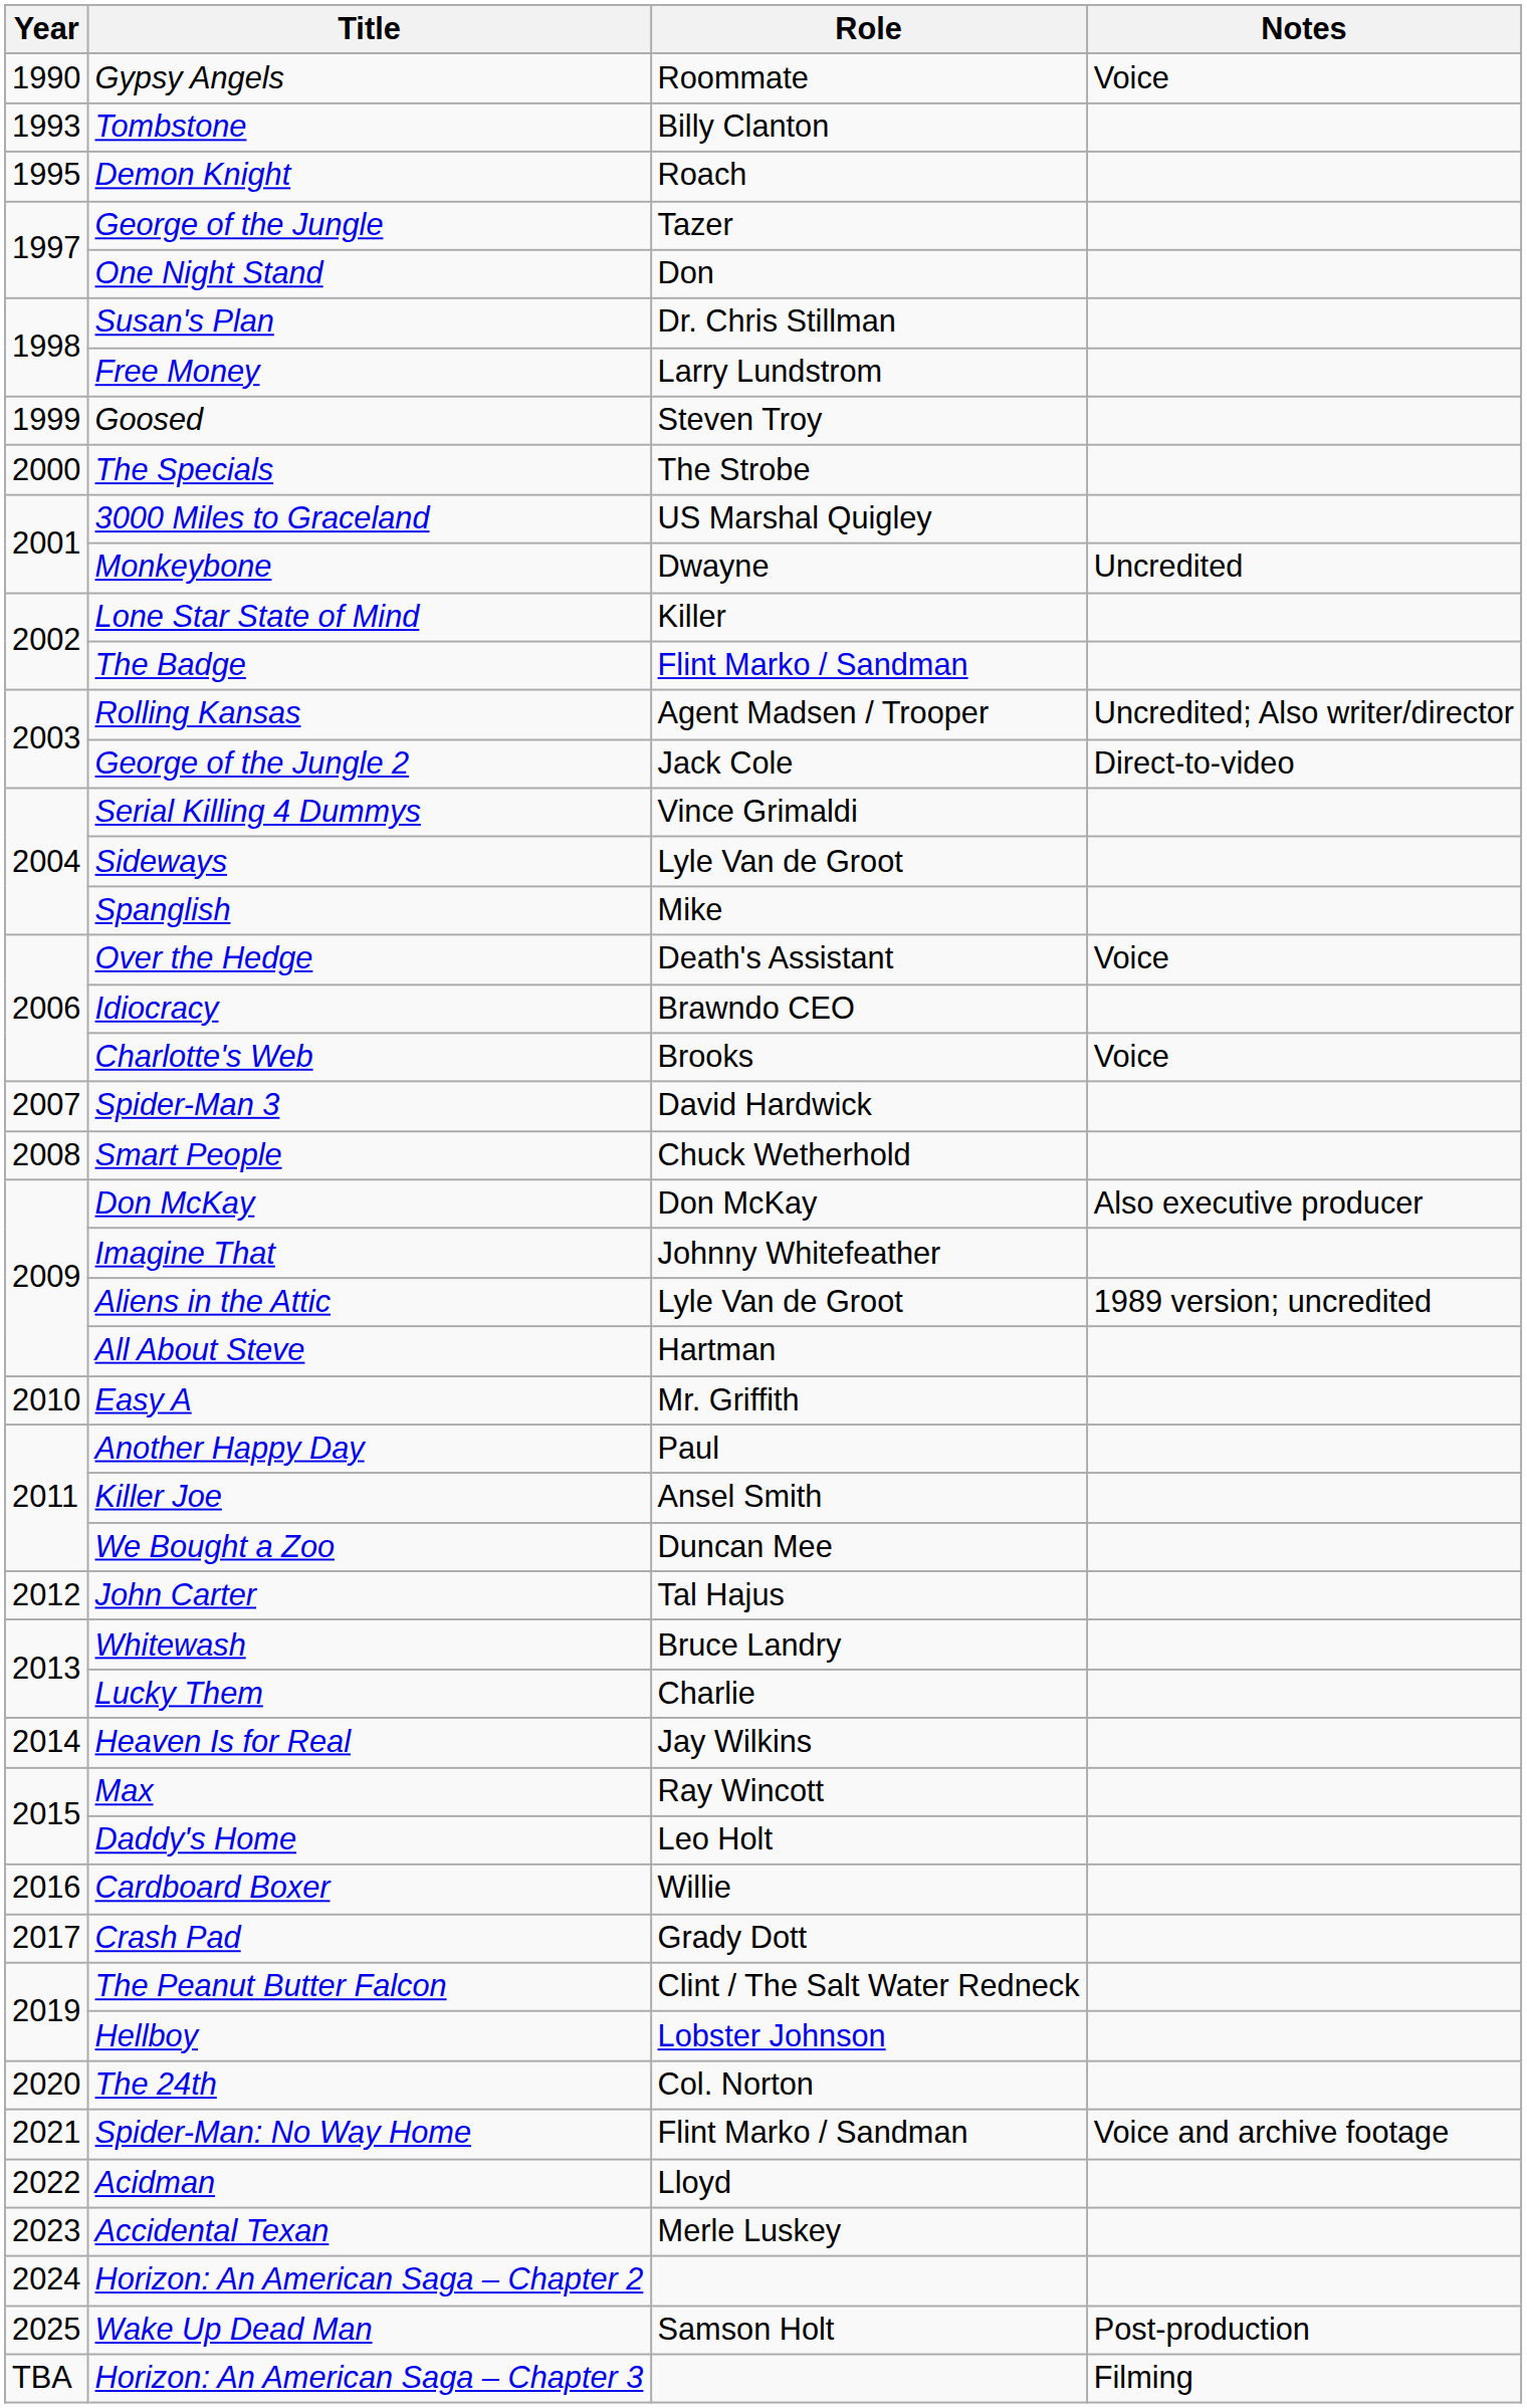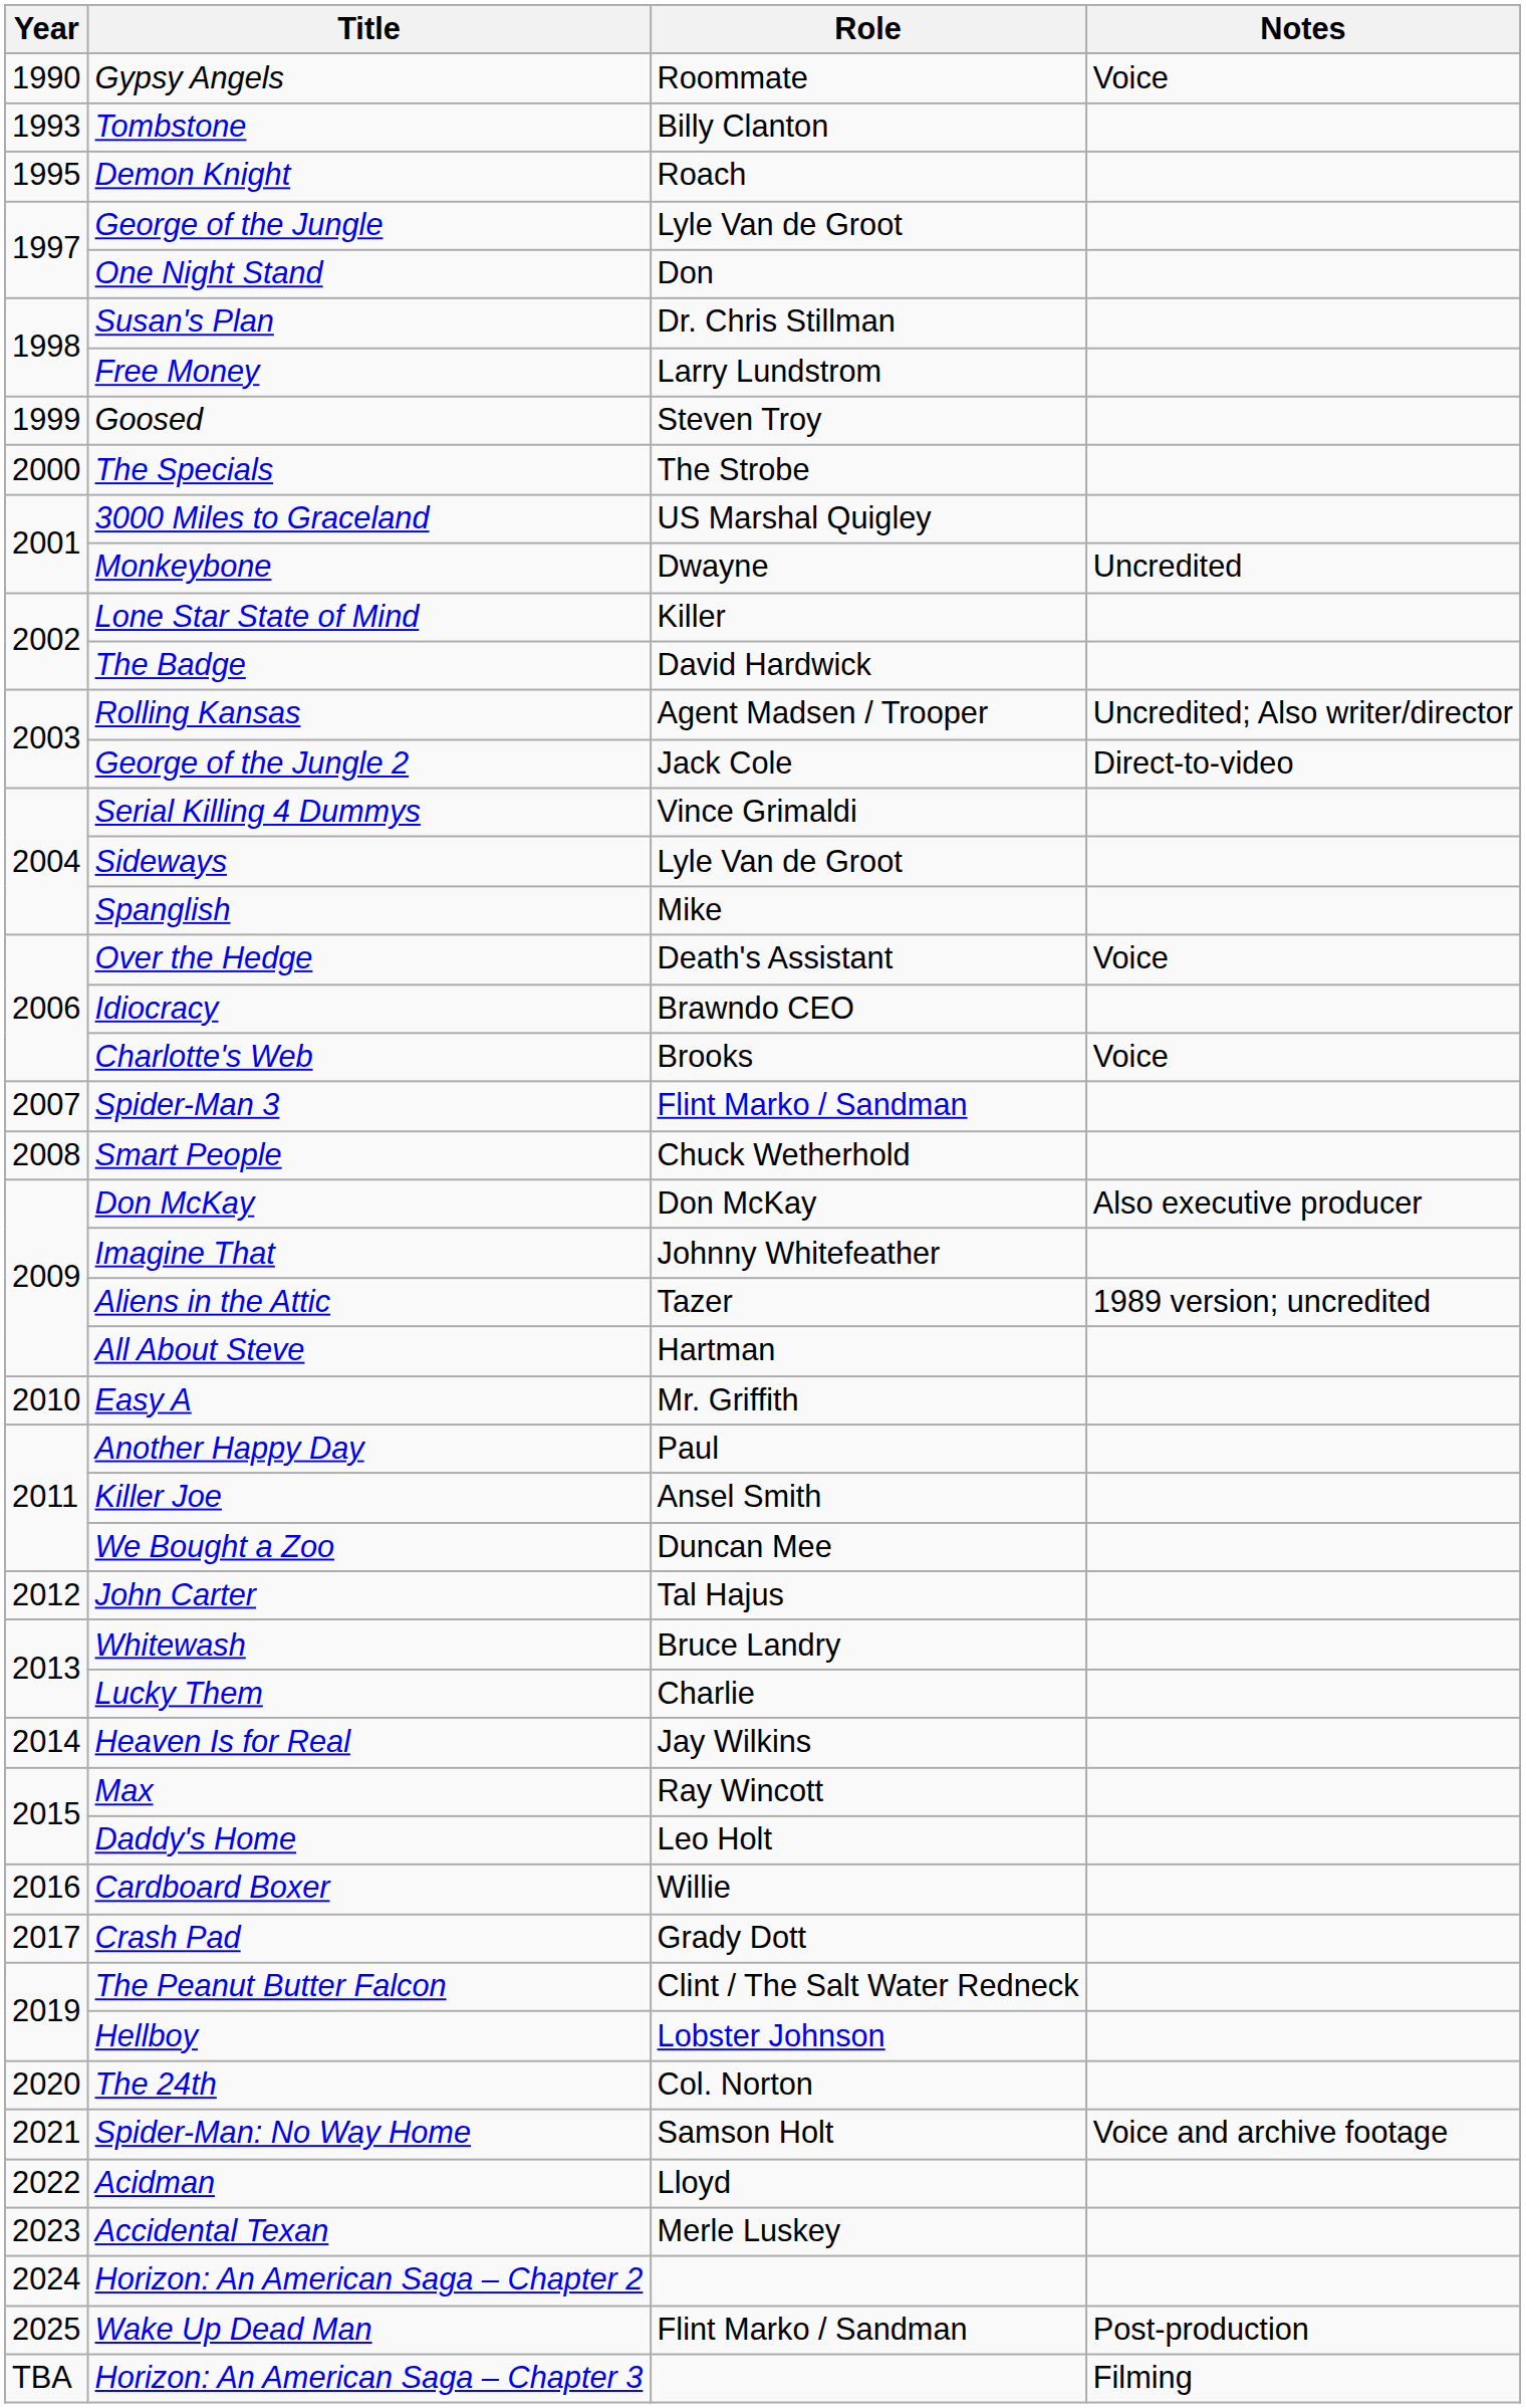 <table class="wikitable sortable">
 <tr>
 <th>Year</th>
 <th>Title</th>
 <th>Role</th>
 <th>Notes</th>
 </tr>
 <tr>
 <td>1990</td>
 <td><em>Gypsy Angels</em></td>
 <td>Roommate</td>
 <td>Voice</td>
 </tr>
 <tr>
 <td>1993</td>
 <td><em><a href='#'>Tombstone</a></em></td>
 <td>Billy Clanton</td>
 <td></td>
 </tr>
 <tr>
 <td>1995</td>
 <td><em><a href='#'>Demon Knight</a></em></td>
 <td>Roach</td>
 <td></td>
 </tr>
 <tr>
 <td rowspan="2">1997</td>
 <td><em><a href='#'>George of the Jungle</a></em></td>
-<td>Tazer</td>
+<td>Lyle Van de Groot</td>
 <td></td>
 </tr>
 <tr>
 <td><em><a href='#'>One Night Stand</a></em></td>
 <td>Don</td>
 <td></td>
 </tr>
 <tr>
 <td rowspan="2">1998</td>
 <td><em><a href='#'>Susan's Plan</a></em></td>
 <td>Dr. Chris Stillman</td>
 <td></td>
 </tr>
 <tr>
 <td><em><a href='#'>Free Money</a></em></td>
 <td>Larry Lundstrom</td>
 <td></td>
 </tr>
 <tr>
 <td>1999</td>
 <td><em>Goosed</em></td>
 <td>Steven Troy</td>
 <td></td>
 </tr>
 <tr>
 <td>2000</td>
 <td><em><a href='#'>The Specials</a></em></td>
 <td>The Strobe</td>
 <td></td>
 </tr>
 <tr>
 <td rowspan="2">2001</td>
 <td><em><a href='#'>3000 Miles to Graceland</a></em></td>
 <td>US Marshal Quigley</td>
 <td></td>
 </tr>
 <tr>
 <td><em><a href='#'>Monkeybone</a></em></td>
 <td>Dwayne</td>
 <td>Uncredited</td>
 </tr>
 <tr>
 <td rowspan="2">2002</td>
 <td><em><a href='#'>Lone Star State of Mind</a></em></td>
 <td>Killer</td>
 <td></td>
 </tr>
 <tr>
 <td><em><a href='#'>The Badge</a></em></td>
-<td><a href='#'>Flint Marko / Sandman</a></td>
+<td>David Hardwick</td>
 <td></td>
 </tr>
 <tr>
 <td rowspan="2">2003</td>
 <td><em><a href='#'>Rolling Kansas</a></em></td>
 <td>Agent Madsen / Trooper</td>
 <td>Uncredited; Also writer/director</td>
 </tr>
 <tr>
 <td><em><a href='#'>George of the Jungle 2</a></em></td>
 <td>Jack Cole</td>
 <td>Direct-to-video</td>
 </tr>
 <tr>
 <td rowspan="3">2004</td>
 <td><em><a href='#'>Serial Killing 4 Dummys</a></em></td>
 <td>Vince Grimaldi</td>
 <td></td>
 </tr>
 <tr>
 <td><em><a href='#'>Sideways</a></em></td>
 <td>Lyle Van de Groot</td>
 <td></td>
 </tr>
 <tr>
 <td><em><a href='#'>Spanglish</a></em></td>
 <td>Mike</td>
 <td></td>
 </tr>
 <tr>
 <td rowspan="3">2006</td>
 <td><em><a href='#'>Over the Hedge</a></em></td>
 <td>Death's Assistant</td>
 <td>Voice</td>
 </tr>
 <tr>
 <td><em><a href='#'>Idiocracy</a></em></td>
 <td>Brawndo CEO</td>
 <td></td>
 </tr>
 <tr>
 <td><em><a href='#'>Charlotte's Web</a></em></td>
 <td>Brooks</td>
 <td>Voice</td>
 </tr>
 <tr>
 <td>2007</td>
 <td><em><a href='#'>Spider-Man 3</a></em></td>
-<td>David Hardwick</td>
+<td><a href='#'>Flint Marko / Sandman</a></td>
 <td></td>
 </tr>
 <tr>
 <td>2008</td>
 <td><em><a href='#'>Smart People</a></em></td>
 <td>Chuck Wetherhold</td>
 <td></td>
 </tr>
 <tr>
 <td rowspan="4">2009</td>
 <td><em><a href='#'>Don McKay</a></em></td>
 <td>Don McKay</td>
 <td>Also executive producer</td>
 </tr>
 <tr>
 <td><em><a href='#'>Imagine That</a></em></td>
 <td>Johnny Whitefeather</td>
 <td></td>
 </tr>
 <tr>
 <td><em><a href='#'>Aliens in the Attic</a></em></td>
-<td>Lyle Van de Groot</td>
+<td>Tazer</td>
 <td>1989 version; uncredited</td>
 </tr>
 <tr>
 <td><em><a href='#'>All About Steve</a></em></td>
 <td>Hartman</td>
 <td></td>
 </tr>
 <tr>
 <td>2010</td>
 <td><em><a href='#'>Easy A</a></em></td>
 <td>Mr. Griffith</td>
 <td></td>
 </tr>
 <tr>
 <td rowspan="3">2011</td>
 <td><em><a href='#'>Another Happy Day</a></em></td>
 <td>Paul</td>
 <td></td>
 </tr>
 <tr>
 <td><em><a href='#'>Killer Joe</a></em></td>
 <td>Ansel Smith</td>
 <td></td>
 </tr>
 <tr>
 <td><em><a href='#'>We Bought a Zoo</a></em></td>
 <td>Duncan Mee</td>
 <td></td>
 </tr>
 <tr>
 <td>2012</td>
 <td><em><a href='#'>John Carter</a></em></td>
 <td>Tal Hajus</td>
 <td></td>
 </tr>
 <tr>
 <td rowspan="2">2013</td>
 <td><em><a href='#'>Whitewash</a></em></td>
 <td>Bruce Landry</td>
 <td></td>
 </tr>
 <tr>
 <td><em><a href='#'>Lucky Them</a></em></td>
 <td>Charlie</td>
 <td></td>
 </tr>
 <tr>
 <td>2014</td>
 <td><em><a href='#'>Heaven Is for Real</a></em></td>
 <td>Jay Wilkins</td>
 <td></td>
 </tr>
 <tr>
 <td rowspan="2">2015</td>
 <td><em><a href='#'>Max</a></em></td>
 <td>Ray Wincott</td>
 <td></td>
 </tr>
 <tr>
 <td><em><a href='#'>Daddy's Home</a></em></td>
 <td>Leo Holt</td>
 <td></td>
 </tr>
 <tr>
 <td>2016</td>
 <td><em><a href='#'>Cardboard Boxer</a></em></td>
 <td>Willie</td>
 <td></td>
 </tr>
 <tr>
 <td>2017</td>
 <td><em><a href='#'>Crash Pad</a></em></td>
 <td>Grady Dott</td>
 <td></td>
 </tr>
 <tr>
 <td rowspan="2">2019</td>
 <td><em><a href='#'>The Peanut Butter Falcon</a></em></td>
 <td>Clint / The Salt Water Redneck</td>
 <td></td>
 </tr>
 <tr>
 <td><em><a href='#'>Hellboy</a></em></td>
 <td><a href='#'>Lobster Johnson</a></td>
 <td></td>
 </tr>
 <tr>
 <td>2020</td>
 <td><em><a href='#'>The 24th</a></em></td>
 <td>Col. Norton</td>
 <td></td>
 </tr>
 <tr>
 <td>2021</td>
 <td><em><a href='#'>Spider-Man: No Way Home</a></em></td>
-<td>Flint Marko / Sandman</td>
+<td>Samson Holt</td>
 <td>Voice and archive footage</td>
 </tr>
 <tr>
 <td>2022</td>
 <td><em><a href='#'>Acidman</a></em></td>
 <td>Lloyd</td>
 <td></td>
 </tr>
 <tr>
 <td>2023</td>
 <td><em><a href='#'>Accidental Texan</a></em></td>
 <td>Merle Luskey</td>
 <td></td>
 </tr>
 <tr>
 <td>2024</td>
 <td><em><a href='#'>Horizon: An American Saga – Chapter 2</a></em></td>
 <td></td>
 </tr>
 <tr>
 <td>2025</td>
 <td><em><a href='#'>Wake Up Dead Man</a></em></td>
-<td>Samson Holt</td>
+<td>Flint Marko / Sandman</td>
 <td>Post-production</td>
 </tr>
 <tr>
 <td>TBA</td>
 <td><em><a href='#'>Horizon: An American Saga – Chapter 3</a></em></td>
 <td></td>
 <td>Filming</td>
 </tr>
 </table>
